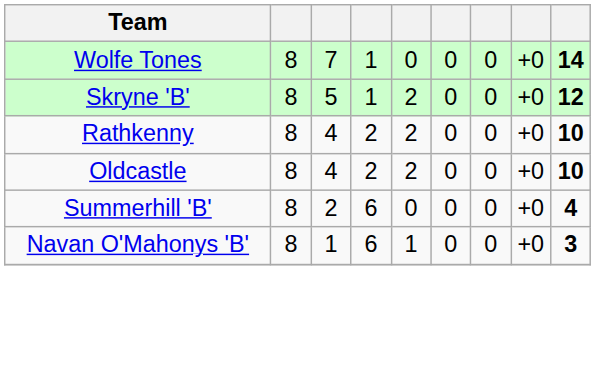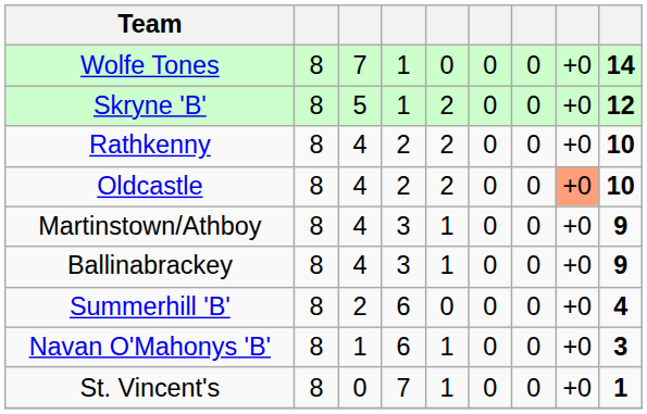 <table class="wikitable" style="text-align:center">
 <tr>
 <th width="175">Team</th>
 <th width="20"></th>
 <th width="20"></th>
 <th width="20"></th>
 <th width="20"></th>
 <th width="20"></th>
 <th width="20"></th>
 <th width="20"></th>
 <th width="20"></th>
 </tr>
 <tr style="background:#cfc;">
 <td><a href='#'>Wolfe Tones</a></td>
 <td>8</td>
 <td>7</td>
 <td>1</td>
 <td>0</td>
 <td>0</td>
 <td>0</td>
 <td>+0</td>
 <td><strong>14</strong></td>
 </tr>
 <tr style="background:#cfc;">
 <td><a href='#'>Skryne 'B'</a></td>
 <td>8</td>
 <td>5</td>
 <td>1</td>
 <td>2</td>
 <td>0</td>
 <td>0</td>
 <td>+0</td>
 <td><strong>12</strong></td>
 </tr>
 <tr>
 <td><a href='#'>Rathkenny</a></td>
 <td>8</td>
 <td>4</td>
 <td>2</td>
 <td>2</td>
 <td>0</td>
 <td>0</td>
 <td>+0</td>
 <td><strong>10</strong></td>
 </tr>
 <tr>
 <td><a href='#'>Oldcastle</a></td>
 <td>8</td>
 <td>4</td>
 <td>2</td>
 <td>2</td>
 <td>0</td>
 <td>0</td>
+<td style="background: lightsalmon;">+0</td>
+<td><strong>10</strong></td>
+</tr>
+<tr>
+<td>Martinstown/Athboy</td>
+<td>8</td>
+<td>4</td>
+<td>3</td>
+<td>1</td>
+<td>0</td>
+<td>0</td>
 <td>+0</td>
-<td><strong>10</strong></td>
+<td><strong>9</strong></td>
+</tr>
+<tr>
+<td>Ballinabrackey</td>
+<td>8</td>
+<td>4</td>
+<td>3</td>
+<td>1</td>
+<td>0</td>
+<td>0</td>
+<td>+0</td>
+<td><strong>9</strong></td>
 </tr>
 <tr>
 <td><a href='#'>Summerhill 'B'</a></td>
 <td>8</td>
 <td>2</td>
 <td>6</td>
 <td>0</td>
 <td>0</td>
 <td>0</td>
 <td>+0</td>
 <td><strong>4</strong></td>
 </tr>
 <tr>
 <td><a href='#'>Navan O'Mahonys 'B'</a></td>
 <td>8</td>
 <td>1</td>
 <td>6</td>
 <td>1</td>
 <td>0</td>
 <td>0</td>
 <td>+0</td>
 <td><strong>3</strong></td>
 </tr>
 <tr>
+<td>St. Vincent's</td>
+<td>8</td>
+<td>0</td>
+<td>7</td>
+<td>1</td>
+<td>0</td>
+<td>0</td>
+<td>+0</td>
+<td><strong>1</strong></td>
+</tr>
+<tr>
 </tr>
 </table>
